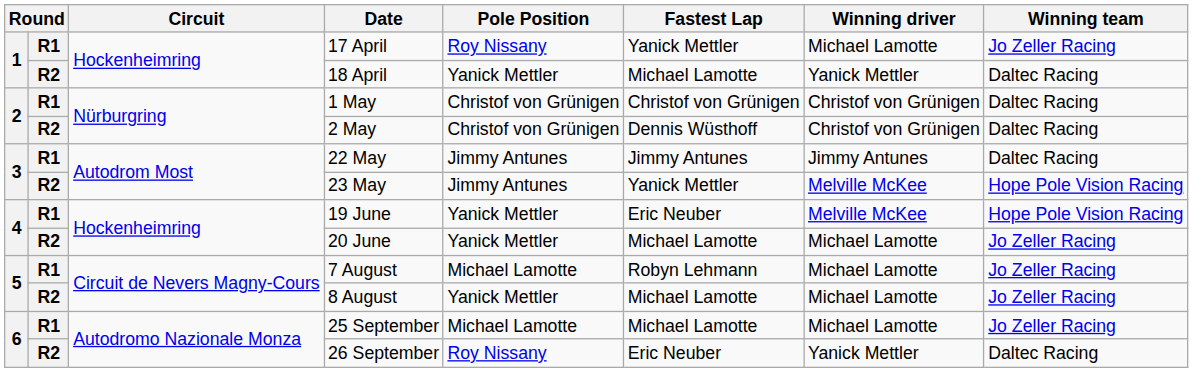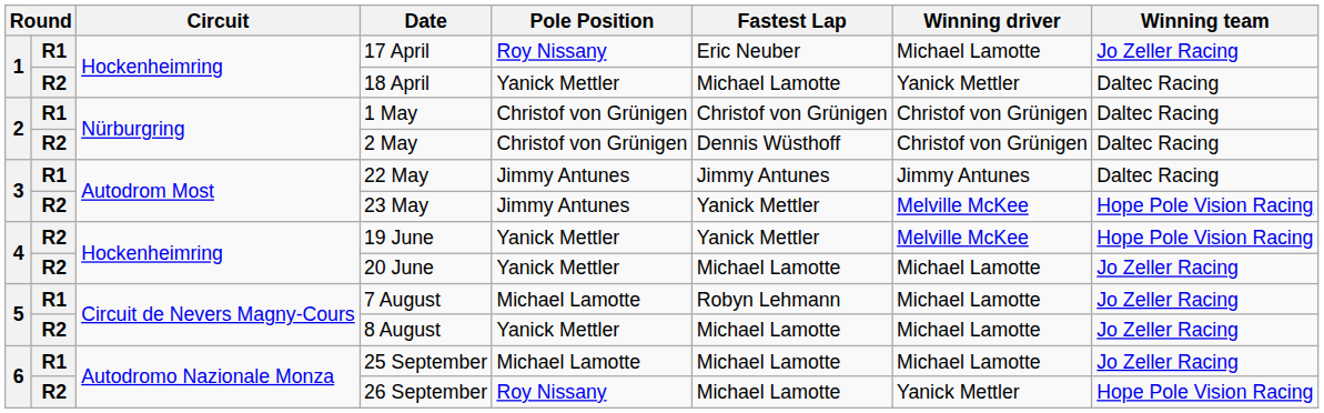 <table class="wikitable" style="font-size: 85%;">
 <tr>
 <th colspan=2>Round</th>
 <th>Circuit</th>
 <th>Date</th>
 <th>Pole Position</th>
 <th>Fastest Lap</th>
 <th>Winning driver</th>
 <th>Winning team</th>
 </tr>
 <tr>
 <th rowspan=2>1</th>
 <th>R1</th>
 <td rowspan=2> <a href='#'>Hockenheimring</a></td>
 <td>17 April</td>
 <td> <a href='#'>Roy Nissany</a></td>
-<td> Yanick Mettler</td>
+<td> Eric Neuber</td>
 <td> Michael Lamotte</td>
 <td> <a href='#'>Jo Zeller Racing</a></td>
 </tr>
 <tr>
 <th>R2</th>
 <td>18 April</td>
 <td> Yanick Mettler</td>
 <td> Michael Lamotte</td>
 <td> Yanick Mettler</td>
 <td> Daltec Racing</td>
 </tr>
 <tr>
 <th rowspan=2>2</th>
 <th>R1</th>
 <td rowspan=2> <a href='#'>Nürburgring</a></td>
 <td>1 May</td>
 <td> Christof von Grünigen</td>
 <td> Christof von Grünigen</td>
 <td> Christof von Grünigen</td>
 <td> Daltec Racing</td>
 </tr>
 <tr>
 <th>R2</th>
 <td>2 May</td>
 <td> Christof von Grünigen</td>
 <td> Dennis Wüsthoff</td>
 <td> Christof von Grünigen</td>
 <td> Daltec Racing</td>
 </tr>
 <tr>
 <th rowspan=2>3</th>
 <th>R1</th>
 <td rowspan=2> <a href='#'>Autodrom Most</a></td>
 <td>22 May</td>
 <td> Jimmy Antunes</td>
 <td> Jimmy Antunes</td>
 <td> Jimmy Antunes</td>
 <td> Daltec Racing</td>
 </tr>
 <tr>
 <th>R2</th>
 <td>23 May</td>
 <td> Jimmy Antunes</td>
 <td> Yanick Mettler</td>
 <td> <a href='#'>Melville McKee</a></td>
 <td> <a href='#'>Hope Pole Vision Racing</a></td>
 </tr>
 <tr>
 <th rowspan=2>4</th>
-<th>R1</th>
+<th>R2</th>
 <td rowspan=2> <a href='#'>Hockenheimring</a></td>
 <td>19 June</td>
 <td> Yanick Mettler</td>
-<td> Eric Neuber</td>
+<td> Yanick Mettler</td>
 <td> <a href='#'>Melville McKee</a></td>
 <td> <a href='#'>Hope Pole Vision Racing</a></td>
 </tr>
 <tr>
 <th>R2</th>
 <td>20 June</td>
 <td> Yanick Mettler</td>
 <td> Michael Lamotte</td>
 <td> Michael Lamotte</td>
 <td> <a href='#'>Jo Zeller Racing</a></td>
 </tr>
 <tr>
 <th rowspan=2>5</th>
 <th>R1</th>
 <td rowspan=2> <a href='#'>Circuit de Nevers Magny-Cours</a></td>
 <td>7 August</td>
 <td> Michael Lamotte</td>
 <td> Robyn Lehmann</td>
 <td> Michael Lamotte</td>
 <td> <a href='#'>Jo Zeller Racing</a></td>
 </tr>
 <tr>
 <th>R2</th>
 <td>8 August</td>
 <td> Yanick Mettler</td>
 <td> Michael Lamotte</td>
 <td> Michael Lamotte</td>
 <td> <a href='#'>Jo Zeller Racing</a></td>
 </tr>
 <tr>
 <th rowspan=2>6</th>
 <th>R1</th>
 <td rowspan=2> <a href='#'>Autodromo Nazionale Monza</a></td>
 <td>25 September</td>
 <td> Michael Lamotte</td>
 <td> Michael Lamotte</td>
 <td> Michael Lamotte</td>
 <td> <a href='#'>Jo Zeller Racing</a></td>
 </tr>
 <tr>
 <th>R2</th>
 <td>26 September</td>
 <td> <a href='#'>Roy Nissany</a></td>
-<td> Eric Neuber</td>
+<td> Michael Lamotte</td>
 <td> Yanick Mettler</td>
-<td> Daltec Racing</td>
+<td> <a href='#'>Hope Pole Vision Racing</a></td>
 </tr>
 </table>
